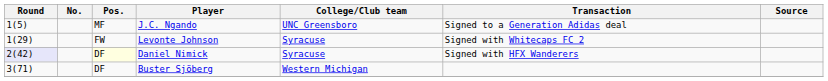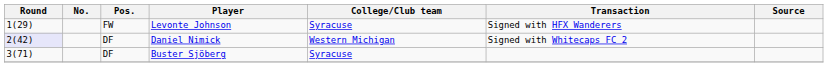 <table class="wikitable sortable" style="width:90%; text-align:center; font-size:95%; text-align:left;">
 <tr>
 <th>Round</th>
 <th>No.</th>
 <th>Pos.</th>
 <th>Player</th>
 <th>College/Club team</th>
 <th>Transaction</th>
 <th>Source</th>
 </tr>
 <tr>
-<td>1(5)</td>
-<td></td>
-<td>MF</td>
-<td> <a href='#'>J.C. Ngando</a></td>
-<td> <a href='#'>UNC Greensboro</a></td>
-<td>Signed to a <a href='#'>Generation Adidas</a> deal</td>
-<td></td>
-</tr>
-<tr>
 <td>1(29)</td>
 <td></td>
 <td>FW</td>
 <td> <a href='#'>Levonte Johnson</a></td>
 <td> <a href='#'>Syracuse</a></td>
-<td>Signed with <a href='#'>Whitecaps FC 2</a></td>
+<td>Signed with <a href='#'>HFX Wanderers</a></td>
 <td></td>
 </tr>
 <tr>
 <td style="background: lavender;">2(42)</td>
 <td></td>
-<td style="background: lightyellow;">DF</td>
+<td>DF</td>
 <td> <a href='#'>Daniel Nimick</a></td>
-<td> <a href='#'>Syracuse</a></td>
-<td>Signed with <a href='#'>HFX Wanderers</a></td>
+<td> <a href='#'>Western Michigan</a></td>
+<td>Signed with <a href='#'>Whitecaps FC 2</a></td>
 <td></td>
 </tr>
 <tr>
 <td>3(71)</td>
 <td></td>
 <td>DF</td>
 <td> <a href='#'>Buster Sjöberg</a></td>
-<td> <a href='#'>Western Michigan</a></td>
+<td> <a href='#'>Syracuse</a></td>
 <td></td>
 <td></td>
 </tr>
 <tr>
 </tr>
 </table>
